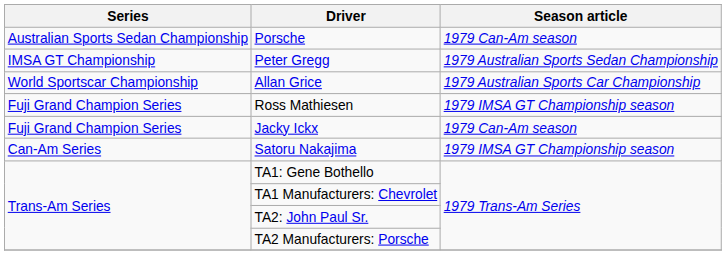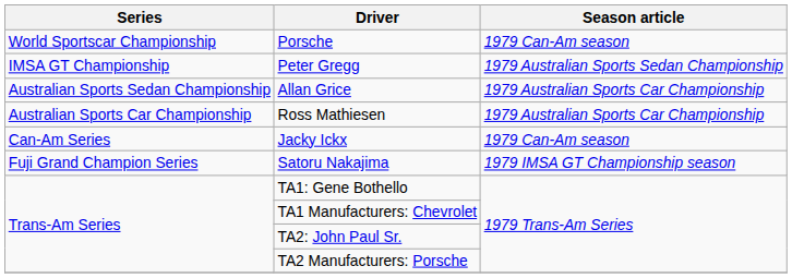 <table class="wikitable" style="font-size: 87%;">
 <tr>
 <th>Series</th>
 <th>Driver</th>
 <th>Season article</th>
 </tr>
 <tr>
-<td><a href='#'>Australian Sports Sedan Championship</a></td>
+<td><a href='#'>World Sportscar Championship</a></td>
 <td> <a href='#'>Porsche</a></td>
 <td><em><a href='#'>1979 Can-Am season</a></em></td>
 </tr>
 <tr>
 <td><a href='#'>IMSA GT Championship</a></td>
 <td> <a href='#'>Peter Gregg</a></td>
 <td><em><a href='#'>1979 Australian Sports Sedan Championship</a></em></td>
 </tr>
 <tr>
-<td><a href='#'>World Sportscar Championship</a></td>
+<td><a href='#'>Australian Sports Sedan Championship</a></td>
 <td> <a href='#'>Allan Grice</a></td>
 <td><em><a href='#'>1979 Australian Sports Car Championship</a></em></td>
 </tr>
 <tr>
-<td><a href='#'>Fuji Grand Champion Series</a></td>
+<td><a href='#'>Australian Sports Car Championship</a></td>
 <td> Ross Mathiesen</td>
-<td><em><a href='#'>1979 IMSA GT Championship season</a></em></td>
+<td><em><a href='#'>1979 Australian Sports Car Championship</a></em></td>
 </tr>
 <tr>
-<td><a href='#'>Fuji Grand Champion Series</a></td>
+<td><a href='#'>Can-Am Series</a></td>
 <td> <a href='#'>Jacky Ickx</a></td>
 <td><em><a href='#'>1979 Can-Am season</a></em></td>
 </tr>
 <tr>
-<td><a href='#'>Can-Am Series</a></td>
+<td><a href='#'>Fuji Grand Champion Series</a></td>
 <td> <a href='#'>Satoru Nakajima</a></td>
 <td><em><a href='#'>1979 IMSA GT Championship season</a></em></td>
 </tr>
 <tr>
 <td rowspan="4"><a href='#'>Trans-Am Series</a></td>
 <td>TA1:  Gene Bothello</td>
 <td rowspan="4"><em><a href='#'>1979 Trans-Am Series</a></em></td>
 </tr>
 <tr>
 <td>TA1 Manufacturers:  <a href='#'>Chevrolet</a></td>
 </tr>
 <tr>
 <td>TA2:  <a href='#'>John Paul Sr.</a></td>
 </tr>
 <tr>
 <td>TA2 Manufacturers:  <a href='#'>Porsche</a></td>
 </tr>
 <tr>
 </tr>
 </table>
